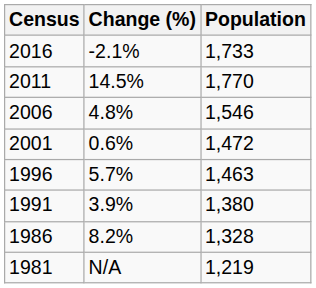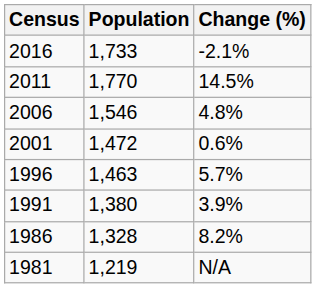 <table class="wikitable">
 <tr>
 <th>Census</th>
+<th>Population</th>
 <th>Change (%)</th>
-<th>Population</th>
 </tr>
 <tr>
 <td>2016</td>
+<td>1,733</td>
 <td>-2.1%</td>
-<td>1,733</td>
 </tr>
 <tr>
 <td>2011</td>
+<td>1,770</td>
 <td>14.5%</td>
-<td>1,770</td>
 </tr>
 <tr>
 <td>2006</td>
+<td>1,546</td>
 <td>4.8%</td>
-<td>1,546</td>
 </tr>
 <tr>
 <td>2001</td>
+<td>1,472</td>
 <td>0.6%</td>
-<td>1,472</td>
 </tr>
 <tr>
 <td>1996</td>
+<td>1,463</td>
 <td>5.7%</td>
-<td>1,463</td>
 </tr>
 <tr>
 <td>1991</td>
+<td>1,380</td>
 <td>3.9%</td>
-<td>1,380</td>
 </tr>
 <tr>
 <td>1986</td>
+<td>1,328</td>
 <td>8.2%</td>
-<td>1,328</td>
 </tr>
 <tr>
 <td>1981</td>
+<td>1,219</td>
 <td>N/A</td>
-<td>1,219</td>
 </tr>
 </table>
